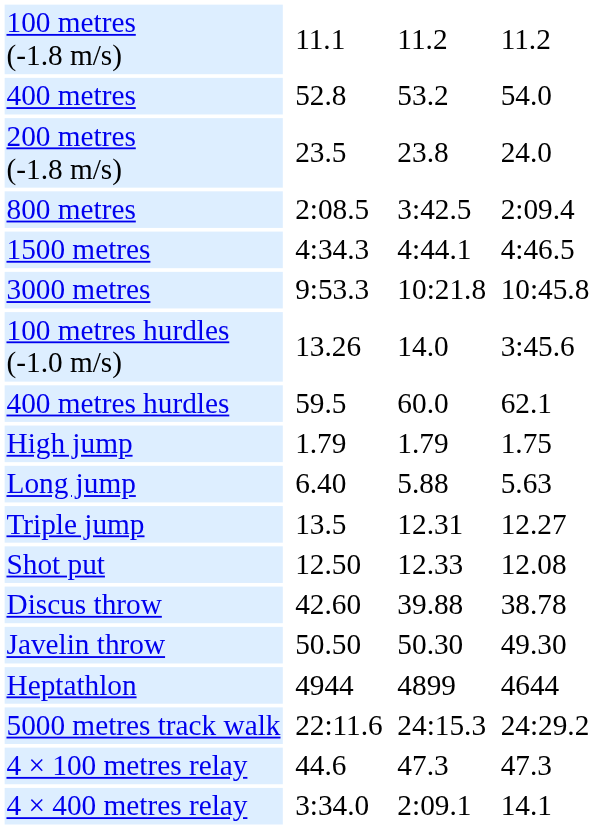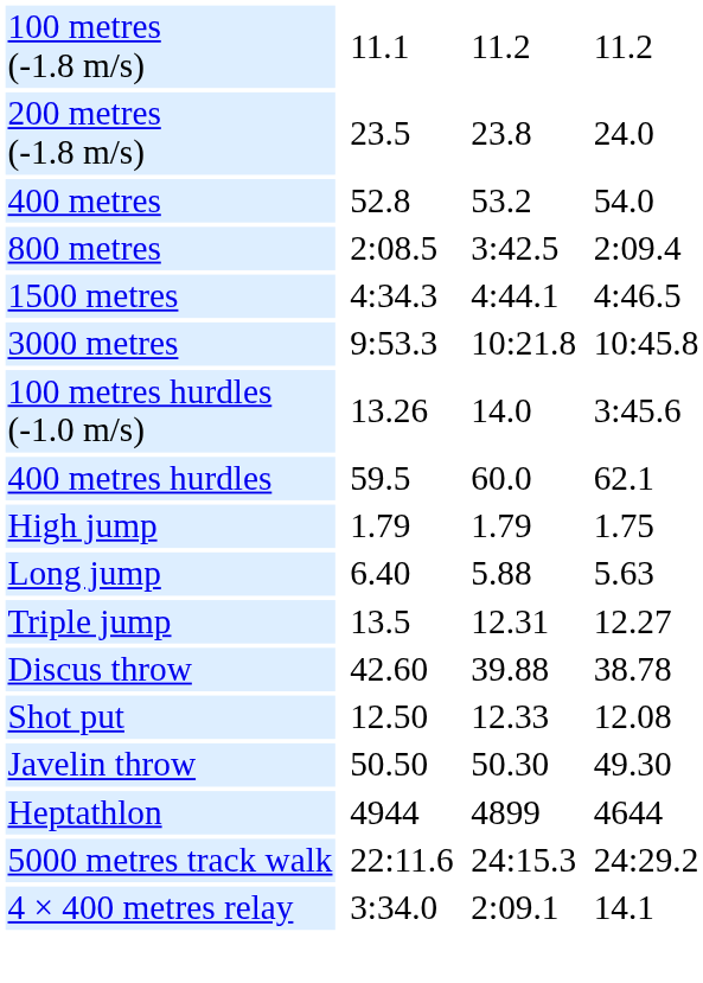 <table>
 <tr>
 <td bgcolor = DDEEFF><a href='#'>100 metres</a> <br> (-1.8 m/s)</td>
 <td></td>
 <td>11.1</td>
 <td></td>
 <td>11.2</td>
 <td></td>
 <td>11.2</td>
 </tr>
 <tr>
+<td bgcolor = DDEEFF><a href='#'>200 metres</a> <br> (-1.8 m/s)</td>
+<td></td>
+<td>23.5</td>
+<td></td>
+<td>23.8</td>
+<td></td>
+<td>24.0</td>
+</tr>
+<tr>
 <td bgcolor = DDEEFF><a href='#'>400 metres</a></td>
 <td></td>
 <td>52.8</td>
 <td></td>
 <td>53.2</td>
 <td></td>
 <td>54.0</td>
-</tr>
-<tr>
-<td bgcolor = DDEEFF><a href='#'>200 metres</a> <br> (-1.8 m/s)</td>
-<td></td>
-<td>23.5</td>
-<td></td>
-<td>23.8</td>
-<td></td>
-<td>24.0</td>
 </tr>
 <tr>
 <td bgcolor = DDEEFF><a href='#'>800 metres</a></td>
 <td></td>
 <td>2:08.5</td>
 <td></td>
 <td>3:42.5</td>
 <td></td>
 <td>2:09.4</td>
 </tr>
 <tr>
 <td bgcolor = DDEEFF><a href='#'>1500 metres</a></td>
 <td></td>
 <td>4:34.3</td>
 <td></td>
 <td>4:44.1</td>
 <td></td>
 <td>4:46.5</td>
 </tr>
 <tr>
 <td bgcolor = DDEEFF><a href='#'>3000 metres</a></td>
 <td></td>
 <td>9:53.3</td>
 <td></td>
 <td>10:21.8</td>
 <td></td>
 <td>10:45.8</td>
 </tr>
 <tr>
 <td bgcolor = DDEEFF><a href='#'>100 metres hurdles</a> <br> (-1.0 m/s)</td>
 <td></td>
 <td>13.26</td>
 <td></td>
 <td>14.0</td>
 <td></td>
 <td>3:45.6</td>
 </tr>
 <tr>
 <td bgcolor = DDEEFF><a href='#'>400 metres hurdles</a></td>
 <td></td>
 <td>59.5</td>
 <td></td>
 <td>60.0</td>
 <td></td>
 <td>62.1</td>
 </tr>
 <tr>
 <td bgcolor = DDEEFF><a href='#'>High jump</a></td>
 <td></td>
 <td>1.79</td>
 <td></td>
 <td>1.79</td>
 <td></td>
 <td>1.75</td>
 </tr>
 <tr>
 <td bgcolor = DDEEFF><a href='#'>Long jump</a></td>
 <td></td>
 <td>6.40</td>
 <td></td>
 <td>5.88</td>
 <td></td>
 <td>5.63</td>
 </tr>
 <tr>
 <td bgcolor = DDEEFF><a href='#'>Triple jump</a></td>
 <td></td>
 <td>13.5</td>
 <td></td>
 <td>12.31</td>
 <td></td>
 <td>12.27</td>
 </tr>
 <tr>
+<td bgcolor = DDEEFF><a href='#'>Discus throw</a></td>
+<td></td>
+<td>42.60</td>
+<td></td>
+<td>39.88</td>
+<td></td>
+<td>38.78</td>
+</tr>
+<tr>
 <td bgcolor = DDEEFF><a href='#'>Shot put</a></td>
 <td></td>
 <td>12.50</td>
 <td></td>
 <td>12.33</td>
 <td></td>
 <td>12.08</td>
-</tr>
-<tr>
-<td bgcolor = DDEEFF><a href='#'>Discus throw</a></td>
-<td></td>
-<td>42.60</td>
-<td></td>
-<td>39.88</td>
-<td></td>
-<td>38.78</td>
 </tr>
 <tr>
 <td bgcolor = DDEEFF><a href='#'>Javelin throw</a></td>
 <td></td>
 <td>50.50</td>
 <td></td>
 <td>50.30</td>
 <td></td>
 <td>49.30</td>
 </tr>
 <tr>
 <td bgcolor = DDEEFF><a href='#'>Heptathlon</a></td>
 <td></td>
 <td>4944</td>
 <td></td>
 <td>4899</td>
 <td></td>
 <td>4644</td>
 </tr>
 <tr>
 <td bgcolor = DDEEFF><a href='#'>5000 metres track walk</a></td>
 <td></td>
 <td>22:11.6</td>
 <td></td>
 <td>24:15.3</td>
 <td></td>
 <td>24:29.2</td>
 </tr>
 <tr>
-<td bgcolor = DDEEFF><a href='#'>4 × 100 metres relay</a></td>
-<td></td>
-<td>44.6</td>
-<td></td>
-<td>47.3</td>
-<td></td>
-<td>47.3</td>
-</tr>
-<tr>
 <td bgcolor = DDEEFF><a href='#'>4 × 400 metres relay</a></td>
 <td></td>
 <td>3:34.0</td>
 <td></td>
 <td>2:09.1</td>
 <td></td>
 <td>14.1</td>
 </tr>
 </table>
